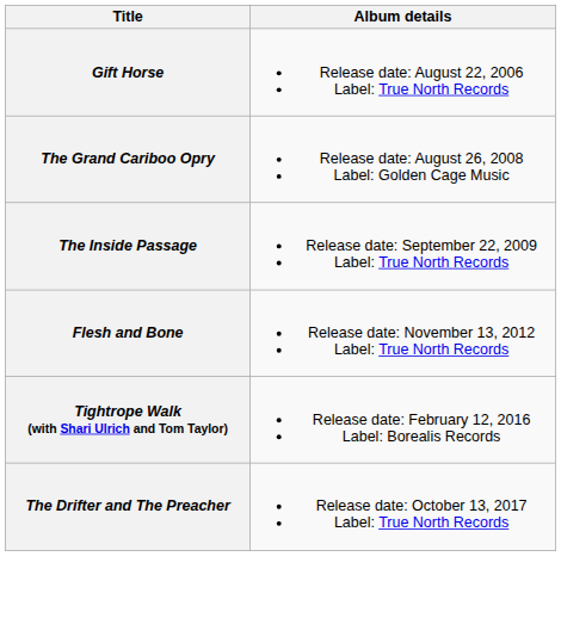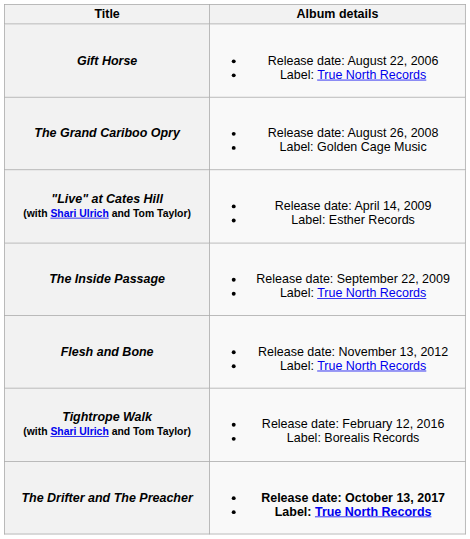 <table class="wikitable plainrowheaders" style="text-align:center;">
 <tr>
 <th style="width:16em;">Title</th>
 <th style="width:20em;">Album details</th>
 </tr>
 <tr>
 <th scope="row"><em>Gift Horse</em></th>
 <td><br><ul><li>Release date: August 22, 2006</li><li>Label: <a href='#'>True North Records</a></li></ul></td>
 </tr>
 <tr>
 <th scope="row"><em>The Grand Cariboo Opry</em></th>
 <td><br><ul><li>Release date: August 26, 2008</li><li>Label: Golden Cage Music</li></ul></td>
+</tr>
+<tr>
+<th scope="row"><em>"Live" at Cates Hill</em><br><small>(with <a href='#'>Shari Ulrich</a> and Tom Taylor)</small></th>
+<td><br><ul><li>Release date: April 14, 2009</li><li>Label: Esther Records</li></ul></td>
 </tr>
 <tr>
 <th scope="row"><em>The Inside Passage</em></th>
 <td><br><ul><li>Release date: September 22, 2009</li><li>Label: <a href='#'>True North Records</a></li></ul></td>
 </tr>
 <tr>
 <th scope="row"><em>Flesh and Bone</em></th>
 <td><br><ul><li>Release date: November 13, 2012</li><li>Label: <a href='#'>True North Records</a></li></ul></td>
 </tr>
 <tr>
 <th scope="row"><em>Tightrope Walk</em><br><small>(with <a href='#'>Shari Ulrich</a> and Tom Taylor)</small></th>
 <td><br><ul><li>Release date: February 12, 2016</li><li>Label: Borealis Records</li></ul></td>
 </tr>
 <tr>
 <th scope="row"><em>The Drifter and The Preacher</em></th>
-<td><br><ul><li>Release date: October 13, 2017</li><li>Label: <a href='#'>True North Records</a></li></ul></td>
+<td><strong><br><ul><li>Release date: October 13, 2017</li><li>Label: <a href='#'>True North Records</a></li></ul></strong></td>
 </tr>
 </table>
